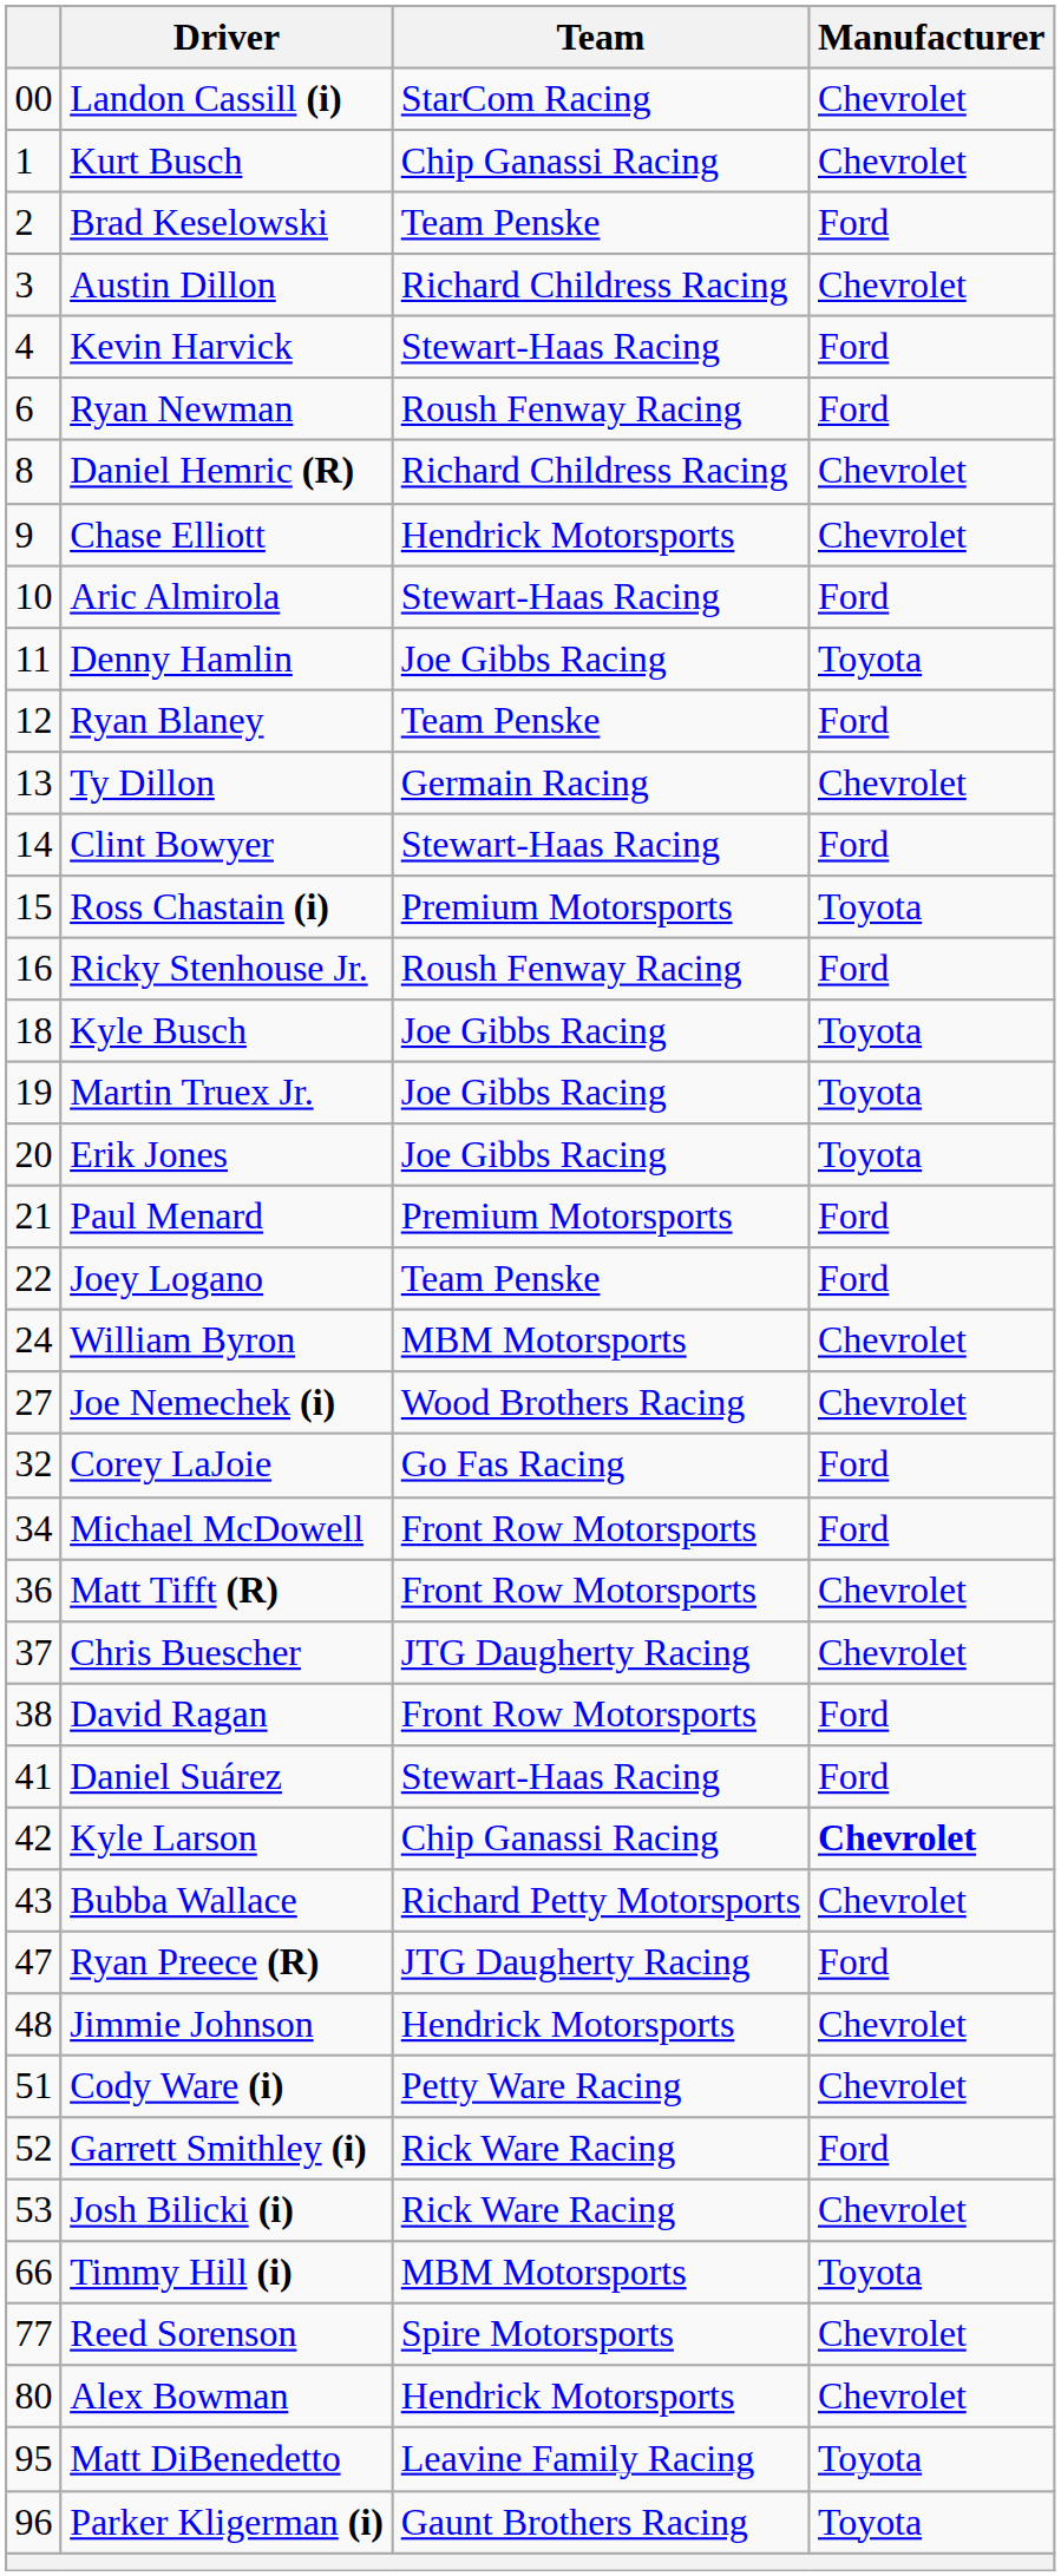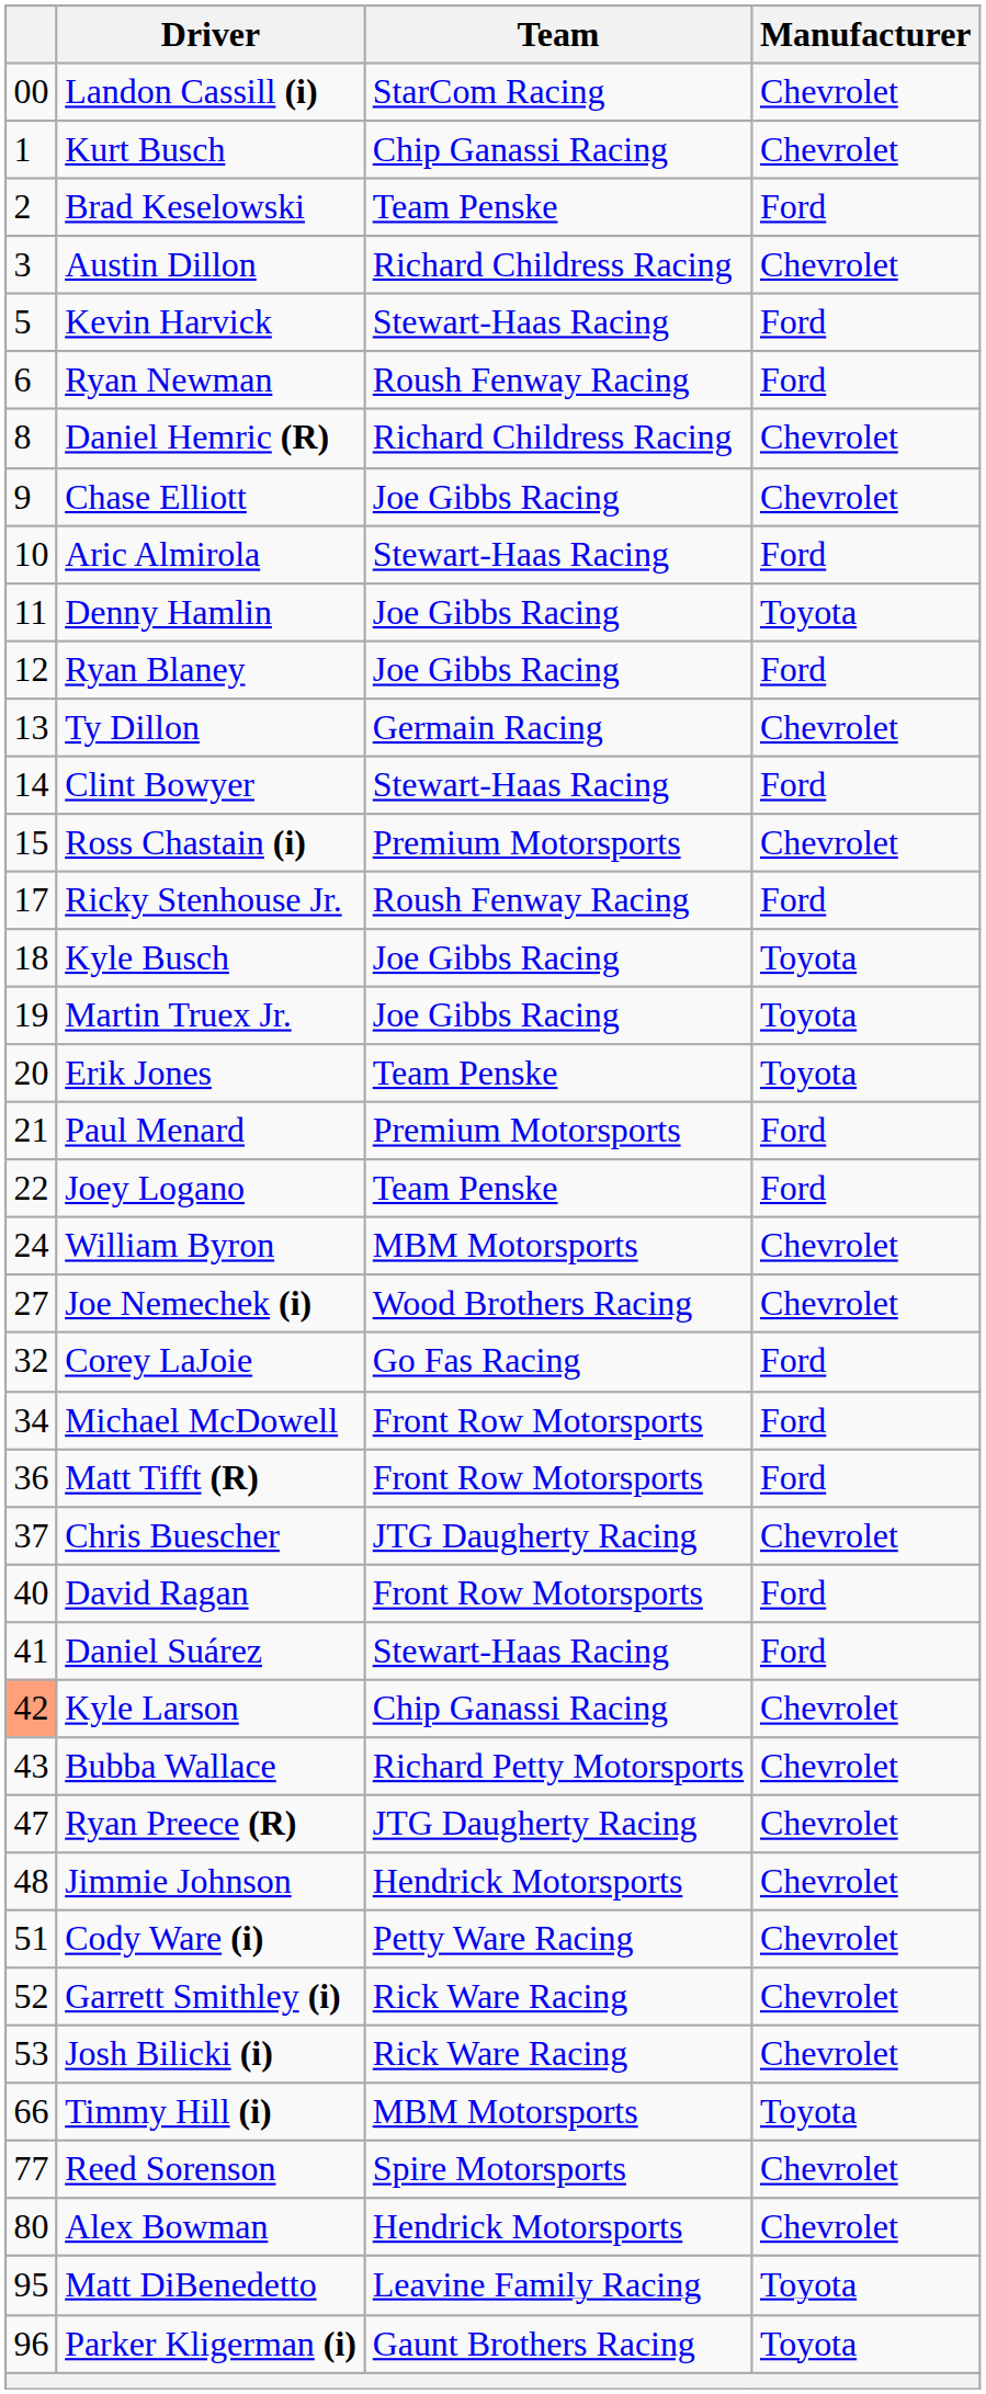 <table class="wikitable" style="font-size:95%">
 <tr>
 <th></th>
 <th>Driver</th>
 <th>Team</th>
 <th>Manufacturer</th>
 </tr>
 <tr>
 <td>00</td>
 <td><a href='#'>Landon Cassill</a> <strong>(i)</strong></td>
 <td><a href='#'>StarCom Racing</a></td>
 <td><a href='#'>Chevrolet</a></td>
 </tr>
 <tr>
 <td>1</td>
 <td><a href='#'>Kurt Busch</a></td>
 <td><a href='#'>Chip Ganassi Racing</a></td>
 <td><a href='#'>Chevrolet</a></td>
 </tr>
 <tr>
 <td>2</td>
 <td><a href='#'>Brad Keselowski</a></td>
 <td><a href='#'>Team Penske</a></td>
 <td><a href='#'>Ford</a></td>
 </tr>
 <tr>
 <td>3</td>
 <td><a href='#'>Austin Dillon</a></td>
 <td><a href='#'>Richard Childress Racing</a></td>
 <td><a href='#'>Chevrolet</a></td>
 </tr>
 <tr>
-<td>4</td>
+<td>5</td>
 <td><a href='#'>Kevin Harvick</a></td>
 <td><a href='#'>Stewart-Haas Racing</a></td>
 <td><a href='#'>Ford</a></td>
 </tr>
 <tr>
 <td>6</td>
 <td><a href='#'>Ryan Newman</a></td>
 <td><a href='#'>Roush Fenway Racing</a></td>
 <td><a href='#'>Ford</a></td>
 </tr>
 <tr>
 <td>8</td>
 <td><a href='#'>Daniel Hemric</a> <strong>(R)</strong></td>
 <td><a href='#'>Richard Childress Racing</a></td>
 <td><a href='#'>Chevrolet</a></td>
 </tr>
 <tr>
 <td>9</td>
 <td><a href='#'>Chase Elliott</a></td>
-<td><a href='#'>Hendrick Motorsports</a></td>
+<td><a href='#'>Joe Gibbs Racing</a></td>
 <td><a href='#'>Chevrolet</a></td>
 </tr>
 <tr>
 <td>10</td>
 <td><a href='#'>Aric Almirola</a></td>
 <td><a href='#'>Stewart-Haas Racing</a></td>
 <td><a href='#'>Ford</a></td>
 </tr>
 <tr>
 <td>11</td>
 <td><a href='#'>Denny Hamlin</a></td>
 <td><a href='#'>Joe Gibbs Racing</a></td>
 <td><a href='#'>Toyota</a></td>
 </tr>
 <tr>
 <td>12</td>
 <td><a href='#'>Ryan Blaney</a></td>
-<td><a href='#'>Team Penske</a></td>
+<td><a href='#'>Joe Gibbs Racing</a></td>
 <td><a href='#'>Ford</a></td>
 </tr>
 <tr>
 <td>13</td>
 <td><a href='#'>Ty Dillon</a></td>
 <td><a href='#'>Germain Racing</a></td>
 <td><a href='#'>Chevrolet</a></td>
 </tr>
 <tr>
 <td>14</td>
 <td><a href='#'>Clint Bowyer</a></td>
 <td><a href='#'>Stewart-Haas Racing</a></td>
 <td><a href='#'>Ford</a></td>
 </tr>
 <tr>
 <td>15</td>
 <td><a href='#'>Ross Chastain</a> <strong>(i)</strong></td>
 <td><a href='#'>Premium Motorsports</a></td>
-<td><a href='#'>Toyota</a></td>
+<td><a href='#'>Chevrolet</a></td>
 </tr>
 <tr>
-<td>16</td>
+<td>17</td>
 <td><a href='#'>Ricky Stenhouse Jr.</a></td>
 <td><a href='#'>Roush Fenway Racing</a></td>
 <td><a href='#'>Ford</a></td>
 </tr>
 <tr>
 <td>18</td>
 <td><a href='#'>Kyle Busch</a></td>
 <td><a href='#'>Joe Gibbs Racing</a></td>
 <td><a href='#'>Toyota</a></td>
 </tr>
 <tr>
 <td>19</td>
 <td><a href='#'>Martin Truex Jr.</a></td>
 <td><a href='#'>Joe Gibbs Racing</a></td>
 <td><a href='#'>Toyota</a></td>
 </tr>
 <tr>
 <td>20</td>
 <td><a href='#'>Erik Jones</a></td>
-<td><a href='#'>Joe Gibbs Racing</a></td>
+<td><a href='#'>Team Penske</a></td>
 <td><a href='#'>Toyota</a></td>
 </tr>
 <tr>
 <td>21</td>
 <td><a href='#'>Paul Menard</a></td>
 <td><a href='#'>Premium Motorsports</a></td>
 <td><a href='#'>Ford</a></td>
 </tr>
 <tr>
 <td>22</td>
 <td><a href='#'>Joey Logano</a></td>
 <td><a href='#'>Team Penske</a></td>
 <td><a href='#'>Ford</a></td>
 </tr>
 <tr>
 <td>24</td>
 <td><a href='#'>William Byron</a></td>
 <td><a href='#'>MBM Motorsports</a></td>
 <td><a href='#'>Chevrolet</a></td>
 </tr>
 <tr>
 <td>27</td>
 <td><a href='#'>Joe Nemechek</a> <strong>(i)</strong></td>
 <td><a href='#'>Wood Brothers Racing</a></td>
 <td><a href='#'>Chevrolet</a></td>
 </tr>
 <tr>
 <td>32</td>
 <td><a href='#'>Corey LaJoie</a></td>
 <td><a href='#'>Go Fas Racing</a></td>
 <td><a href='#'>Ford</a></td>
 </tr>
 <tr>
 <td>34</td>
 <td><a href='#'>Michael McDowell</a></td>
 <td><a href='#'>Front Row Motorsports</a></td>
 <td><a href='#'>Ford</a></td>
 </tr>
 <tr>
 <td>36</td>
 <td><a href='#'>Matt Tifft</a> <strong>(R)</strong></td>
 <td><a href='#'>Front Row Motorsports</a></td>
-<td><a href='#'>Chevrolet</a></td>
+<td><a href='#'>Ford</a></td>
 </tr>
 <tr>
 <td>37</td>
 <td><a href='#'>Chris Buescher</a></td>
 <td><a href='#'>JTG Daugherty Racing</a></td>
 <td><a href='#'>Chevrolet</a></td>
 </tr>
 <tr>
-<td>38</td>
+<td>40</td>
 <td><a href='#'>David Ragan</a></td>
 <td><a href='#'>Front Row Motorsports</a></td>
 <td><a href='#'>Ford</a></td>
 </tr>
 <tr>
 <td>41</td>
 <td><a href='#'>Daniel Suárez</a></td>
 <td><a href='#'>Stewart-Haas Racing</a></td>
 <td><a href='#'>Ford</a></td>
 </tr>
 <tr>
-<td>42</td>
+<td style="background: lightsalmon;">42</td>
 <td><a href='#'>Kyle Larson</a></td>
 <td><a href='#'>Chip Ganassi Racing</a></td>
-<td><strong><a href='#'>Chevrolet</a></strong></td>
+<td><a href='#'>Chevrolet</a></td>
 </tr>
 <tr>
 <td>43</td>
 <td><a href='#'>Bubba Wallace</a></td>
 <td><a href='#'>Richard Petty Motorsports</a></td>
 <td><a href='#'>Chevrolet</a></td>
 </tr>
 <tr>
 <td>47</td>
 <td><a href='#'>Ryan Preece</a> <strong>(R)</strong></td>
 <td><a href='#'>JTG Daugherty Racing</a></td>
-<td><a href='#'>Ford</a></td>
+<td><a href='#'>Chevrolet</a></td>
 </tr>
 <tr>
 <td>48</td>
 <td><a href='#'>Jimmie Johnson</a></td>
 <td><a href='#'>Hendrick Motorsports</a></td>
 <td><a href='#'>Chevrolet</a></td>
 </tr>
 <tr>
 <td>51</td>
 <td><a href='#'>Cody Ware</a> <strong>(i)</strong></td>
 <td><a href='#'>Petty Ware Racing</a></td>
 <td><a href='#'>Chevrolet</a></td>
 </tr>
 <tr>
 <td>52</td>
 <td><a href='#'>Garrett Smithley</a> <strong>(i)</strong></td>
 <td><a href='#'>Rick Ware Racing</a></td>
-<td><a href='#'>Ford</a></td>
+<td><a href='#'>Chevrolet</a></td>
 </tr>
 <tr>
 <td>53</td>
 <td><a href='#'>Josh Bilicki</a> <strong>(i)</strong></td>
 <td><a href='#'>Rick Ware Racing</a></td>
 <td><a href='#'>Chevrolet</a></td>
 </tr>
 <tr>
 <td>66</td>
 <td><a href='#'>Timmy Hill</a> <strong>(i)</strong></td>
 <td><a href='#'>MBM Motorsports</a></td>
 <td><a href='#'>Toyota</a></td>
 </tr>
 <tr>
 <td>77</td>
 <td><a href='#'>Reed Sorenson</a></td>
 <td><a href='#'>Spire Motorsports</a></td>
 <td><a href='#'>Chevrolet</a></td>
 </tr>
 <tr>
 <td>80</td>
 <td><a href='#'>Alex Bowman</a></td>
 <td><a href='#'>Hendrick Motorsports</a></td>
 <td><a href='#'>Chevrolet</a></td>
 </tr>
 <tr>
 <td>95</td>
 <td><a href='#'>Matt DiBenedetto</a></td>
 <td><a href='#'>Leavine Family Racing</a></td>
 <td><a href='#'>Toyota</a></td>
 </tr>
 <tr>
 <td>96</td>
 <td><a href='#'>Parker Kligerman</a> <strong>(i)</strong></td>
 <td><a href='#'>Gaunt Brothers Racing</a></td>
 <td><a href='#'>Toyota</a></td>
 </tr>
 <tr>
 <th colspan="4"></th>
 </tr>
 </table>
